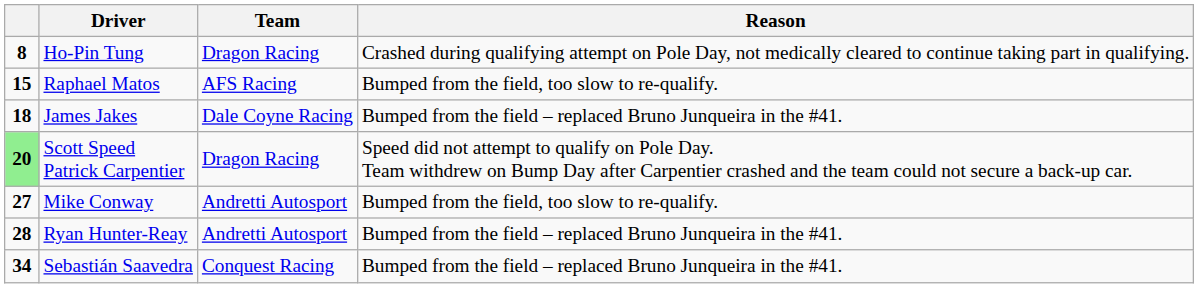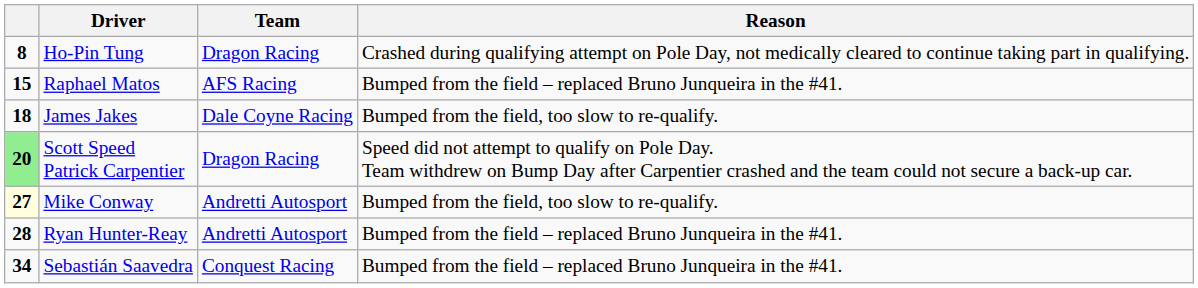 <table class="wikitable" style="font-size: 95%;">
 <tr>
 <th width="20"></th>
 <th>Driver</th>
 <th>Team</th>
 <th>Reason</th>
 </tr>
 <tr>
 <td style="text-align:center"><strong>8</strong></td>
 <td> <a href='#'>Ho-Pin Tung</a> <strong></strong></td>
 <td><a href='#'>Dragon Racing</a></td>
 <td>Crashed during qualifying attempt on Pole Day, not medically cleared to continue taking part in qualifying.</td>
 </tr>
 <tr>
 <td style="text-align:center"><strong>15</strong></td>
 <td> <a href='#'>Raphael Matos</a></td>
 <td><a href='#'>AFS Racing</a></td>
-<td>Bumped from the field, too slow to re-qualify.</td>
+<td>Bumped from the field – replaced Bruno Junqueira in the #41.</td>
 </tr>
 <tr>
 <td style="text-align:center"><strong>18</strong></td>
 <td> <a href='#'>James Jakes</a> <strong></strong></td>
 <td><a href='#'>Dale Coyne Racing</a></td>
-<td>Bumped from the field – replaced Bruno Junqueira in the #41.</td>
+<td>Bumped from the field, too slow to re-qualify.</td>
 </tr>
 <tr>
 <td style="background: lightgreen; text-align:center"><strong>20</strong></td>
 <td> <a href='#'>Scott Speed</a> <strong></strong> <br> <a href='#'>Patrick Carpentier</a></td>
 <td><a href='#'>Dragon Racing</a></td>
 <td>Speed did not attempt to qualify on Pole Day.<br>Team withdrew on Bump Day after Carpentier crashed and the team could not secure a back-up car.</td>
 </tr>
 <tr>
-<td style="text-align:center"><strong>27</strong></td>
+<td style="background: lightyellow; text-align:center"><strong>27</strong></td>
 <td> <a href='#'>Mike Conway</a></td>
 <td><a href='#'>Andretti Autosport</a></td>
 <td>Bumped from the field, too slow to re-qualify.</td>
 </tr>
 <tr>
 <td style="text-align:center"><strong>28</strong></td>
 <td> <a href='#'>Ryan Hunter-Reay</a></td>
 <td><a href='#'>Andretti Autosport</a></td>
 <td>Bumped from the field – replaced Bruno Junqueira in the #41.</td>
 </tr>
 <tr>
 <td style="text-align:center"><strong>34</strong></td>
 <td> <a href='#'>Sebastián Saavedra</a></td>
 <td><a href='#'>Conquest Racing</a></td>
 <td>Bumped from the field – replaced Bruno Junqueira in the #41.</td>
 </tr>
 </table>
